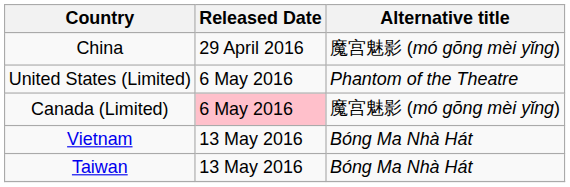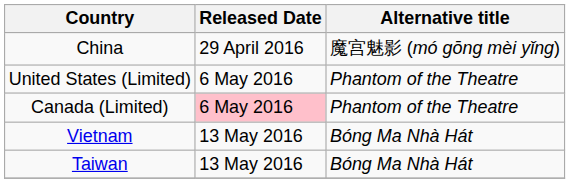 <table class="wikitable">
 <tr>
 <th>Country</th>
 <th>Released Date</th>
 <th>Alternative title</th>
 </tr>
 <tr>
 <td align=center>China</td>
 <td>29 April 2016</td>
 <td>魔宫魅影 (<em>mó gōng mèi yǐng</em>)</td>
 </tr>
 <tr>
 <td align=center>United States (Limited)</td>
 <td>6 May 2016</td>
 <td><em>Phantom of the Theatre</em></td>
 </tr>
 <tr>
 <td align=center>Canada (Limited)</td>
 <td style="background: pink;">6 May 2016</td>
-<td>魔宫魅影 (<em>mó gōng mèi yǐng</em>)</td>
+<td><em>Phantom of the Theatre</em></td>
 </tr>
 <tr>
 <td align=center><a href='#'>Vietnam</a></td>
 <td>13 May 2016</td>
 <td><em>Bóng Ma Nhà Hát</em></td>
 </tr>
 <tr>
 <td align=center><a href='#'>Taiwan</a></td>
 <td>13 May 2016</td>
 <td><em>Bóng Ma Nhà Hát</em></td>
 </tr>
 <tr>
 </tr>
 </table>
